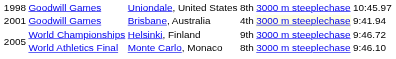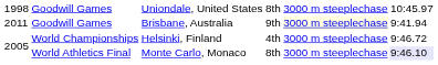 <table>
 <tr>
 <td>1998</td>
 <td><a href='#'>Goodwill Games</a></td>
 <td><a href='#'>Uniondale</a>, United States</td>
 <td>8th</td>
 <td><a href='#'>3000 m steeplechase</a></td>
 <td>10:45.97</td>
 </tr>
 <tr>
-<td>2001</td>
+<td>2011</td>
 <td><a href='#'>Goodwill Games</a></td>
 <td><a href='#'>Brisbane</a>, Australia</td>
-<td>4th</td>
+<td>9th</td>
 <td style="background: lightyellow;"><a href='#'>3000 m steeplechase</a></td>
 <td>9:41.94</td>
 </tr>
 <tr>
 <td rowspan=2>2005</td>
 <td><a href='#'>World Championships</a></td>
 <td><a href='#'>Helsinki</a>, Finland</td>
-<td>9th</td>
+<td>4th</td>
 <td><a href='#'>3000 m steeplechase</a></td>
 <td>9:46.72</td>
 </tr>
 <tr>
 <td><a href='#'>World Athletics Final</a></td>
 <td><a href='#'>Monte Carlo</a>, Monaco</td>
 <td>8th</td>
 <td><a href='#'>3000 m steeplechase</a></td>
-<td>9:46.10</td>
+<td style="background: lavender;">9:46.10</td>
 </tr>
 <tr>
 </tr>
 </table>
